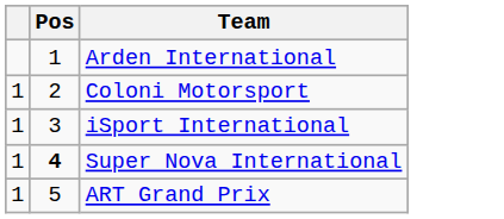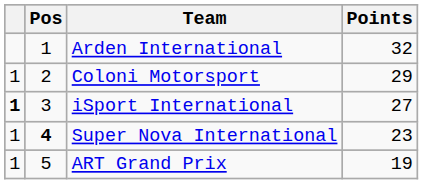 <table class="wikitable" style="font-size: 85%;">
 <tr>
 <th></th>
 <th>Pos</th>
 <th>Team</th>
+<th>Points</th>
 </tr>
 <tr>
 <td align=left></td>
 <td align=center>1</td>
 <td> <a href='#'>Arden International</a></td>
+<td align=right>32</td>
 </tr>
 <tr>
 <td align=left> 1</td>
 <td align=center>2</td>
 <td> <a href='#'>Coloni Motorsport</a></td>
+<td align=right>29</td>
 </tr>
 <tr>
-<td align=left> 1</td>
+<td align=left><strong> 1</strong></td>
 <td align=center>3</td>
 <td> <a href='#'>iSport International</a></td>
+<td align=right>27</td>
 </tr>
 <tr>
 <td align=left> 1</td>
 <td align=center><strong>4</strong></td>
 <td> <a href='#'>Super Nova International</a></td>
+<td align=right>23</td>
 </tr>
 <tr>
 <td align=left> 1</td>
 <td align=center>5</td>
 <td> <a href='#'>ART Grand Prix</a></td>
+<td align=right>19</td>
 </tr>
 </table>
